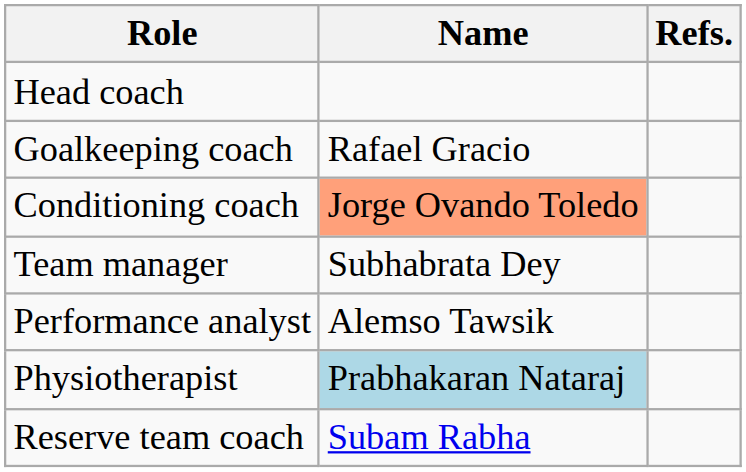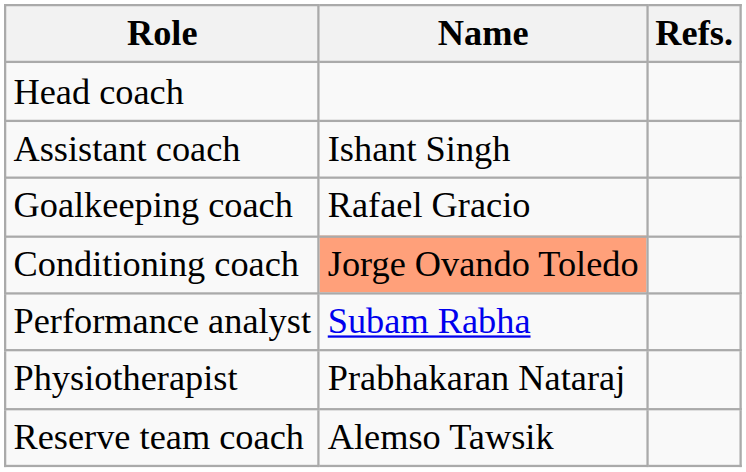 <table class="wikitable">
 <tr>
 <th scope="col">Role</th>
 <th scope="col">Name</th>
 <th scope="col">Refs.</th>
 </tr>
 <tr>
 <td>Head coach</td>
 <td></td>
+<td></td>
+</tr>
+<tr>
+<td>Assistant coach</td>
+<td> Ishant Singh</td>
 <td></td>
 </tr>
 <tr>
 <td>Goalkeeping coach</td>
 <td> Rafael Gracio</td>
 <td></td>
 </tr>
 <tr>
 <td>Conditioning coach</td>
 <td style="background: lightsalmon;"> Jorge Ovando Toledo</td>
 <td></td>
 </tr>
 <tr>
-<td>Team manager</td>
-<td> Subhabrata Dey</td>
-<td></td>
-</tr>
-<tr>
 <td>Performance analyst</td>
-<td> Alemso Tawsik</td>
+<td> <a href='#'>Subam Rabha</a></td>
 <td></td>
 </tr>
 <tr>
 <td>Physiotherapist</td>
-<td style="background: lightblue;"> Prabhakaran Nataraj</td>
+<td> Prabhakaran Nataraj</td>
 <td></td>
 </tr>
 <tr>
 <td>Reserve team coach</td>
-<td> <a href='#'>Subam Rabha</a></td>
+<td> Alemso Tawsik</td>
 <td></td>
 </tr>
 </table>
